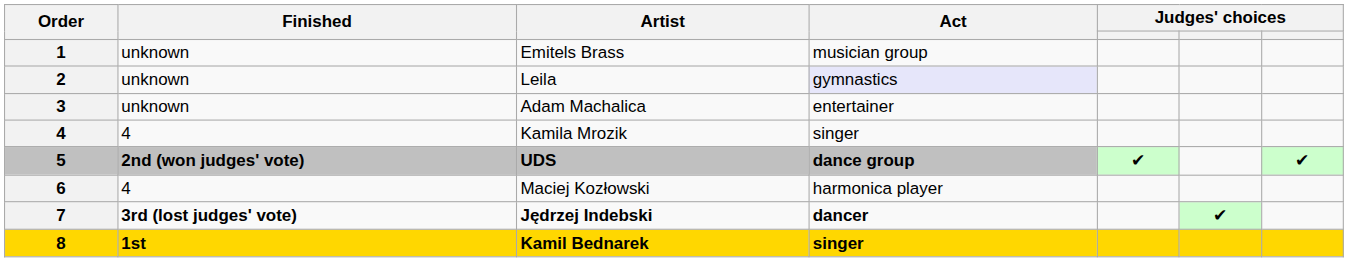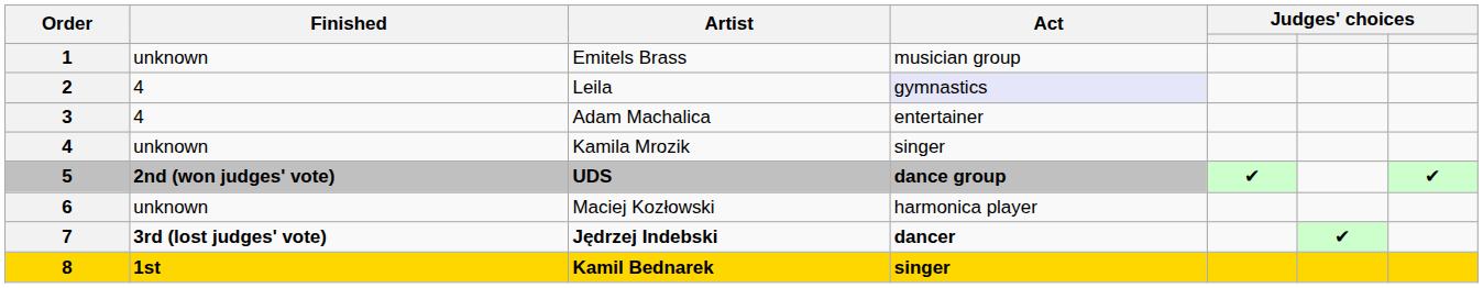 <table class="wikitable sortable" style="width:100%;">
 <tr>
 <th rowspan=2>Order</th>
 <th rowspan=2>Finished</th>
 <th rowspan=2 class="unsortable">Artist</th>
 <th rowspan=2 class="unsortable">Act</th>
 <th colspan=3 class="unsortable">Judges' choices</th>
 </tr>
 <tr>
 <th width="70"></th>
 <th width="70"></th>
 <th width="70"></th>
 </tr>
 <tr>
 <th>1</th>
 <td>unknown</td>
 <td>Emitels Brass</td>
 <td>musician group</td>
 <td></td>
 <td></td>
 <td></td>
 </tr>
 <tr>
 <th>2</th>
-<td>unknown</td>
+<td>4</td>
 <td>Leila</td>
 <td style="background: lavender;">gymnastics</td>
 <td></td>
 <td></td>
 <td></td>
 </tr>
 <tr>
 <th>3</th>
-<td>unknown</td>
+<td>4</td>
 <td>Adam Machalica</td>
 <td>entertainer</td>
 <td></td>
 <td></td>
 <td></td>
 </tr>
 <tr>
 <th>4</th>
-<td>4</td>
+<td>unknown</td>
 <td>Kamila Mrozik</td>
 <td>singer</td>
 <td></td>
 <td></td>
 <td></td>
 </tr>
 <tr>
 <th style="background:silver;">5</th>
 <td style="background:silver;"><strong>2nd (won judges' vote)</strong></td>
 <td style="background:silver;"><strong>UDS</strong></td>
 <td style="background:silver;"><strong>dance group</strong></td>
 <td style="background:#cfc; text-align:center;">✔</td>
 <td></td>
 <td style="background:#cfc; text-align:center;">✔</td>
 </tr>
 <tr>
 <th>6</th>
-<td>4</td>
+<td>unknown</td>
 <td>Maciej Kozłowski</td>
 <td>harmonica player</td>
 <td></td>
 <td></td>
 <td></td>
 </tr>
 <tr>
 <th>7</th>
 <td><strong>3rd (lost judges' vote)</strong></td>
 <td><strong>Jędrzej Indebski</strong></td>
 <td><strong>dancer</strong></td>
 <td></td>
 <td style="background:#cfc; text-align:center;">✔</td>
 <td></td>
 </tr>
 <tr>
 <th style="background:gold;">8</th>
 <td style="background:gold;"><strong>1st</strong></td>
 <td style="background:gold;"><strong>Kamil Bednarek</strong></td>
 <td style="background:gold;"><strong>singer</strong></td>
 <td style="background:gold;"></td>
 <td style="background:gold;"></td>
 <td style="background:gold;"></td>
 </tr>
 </table>
